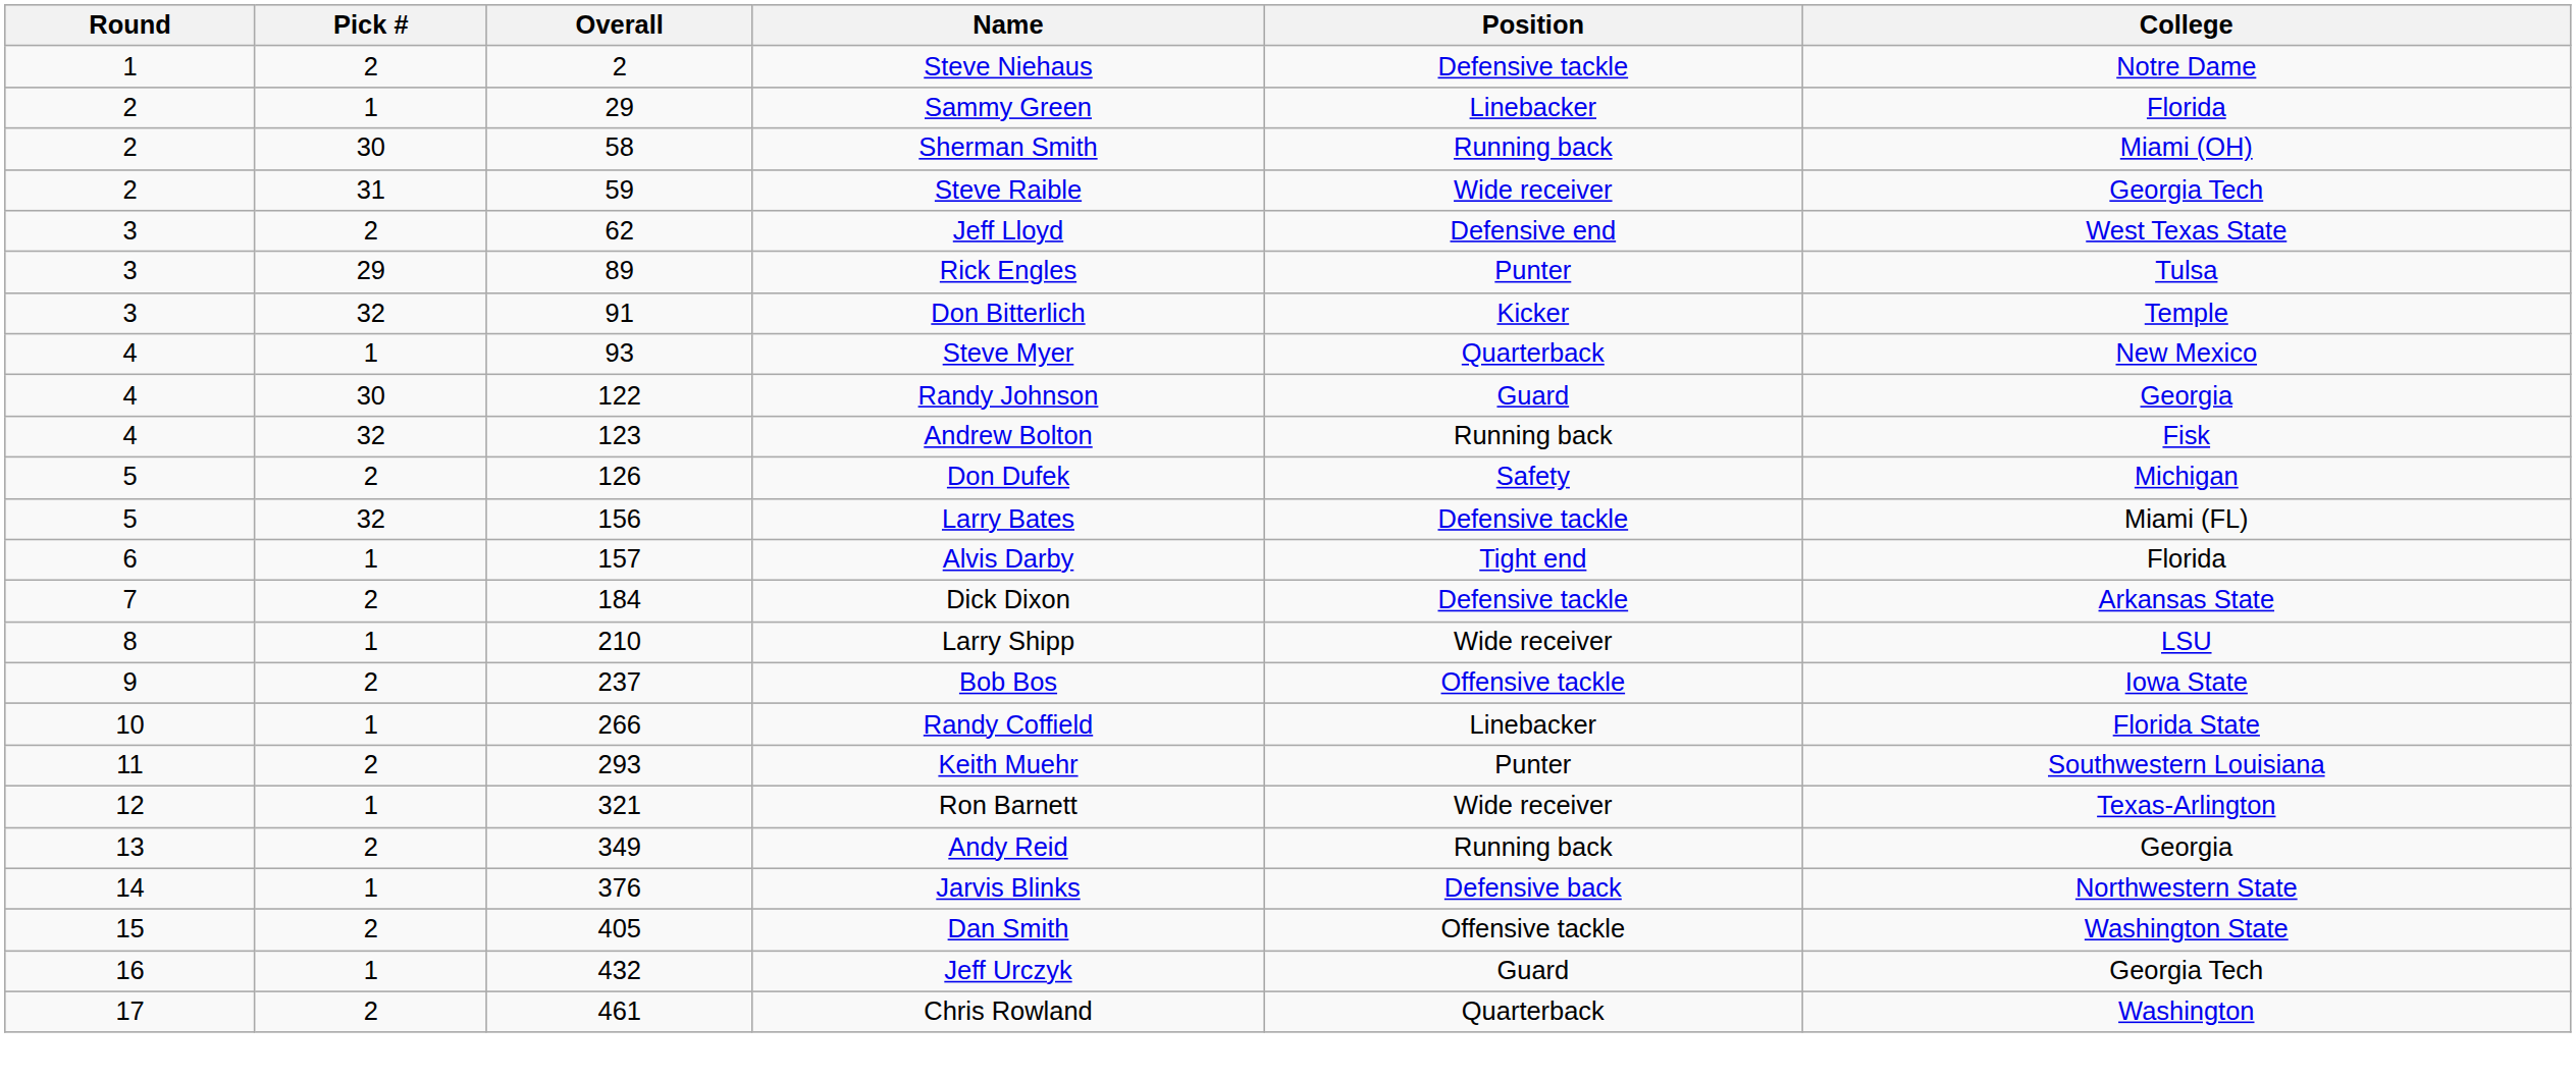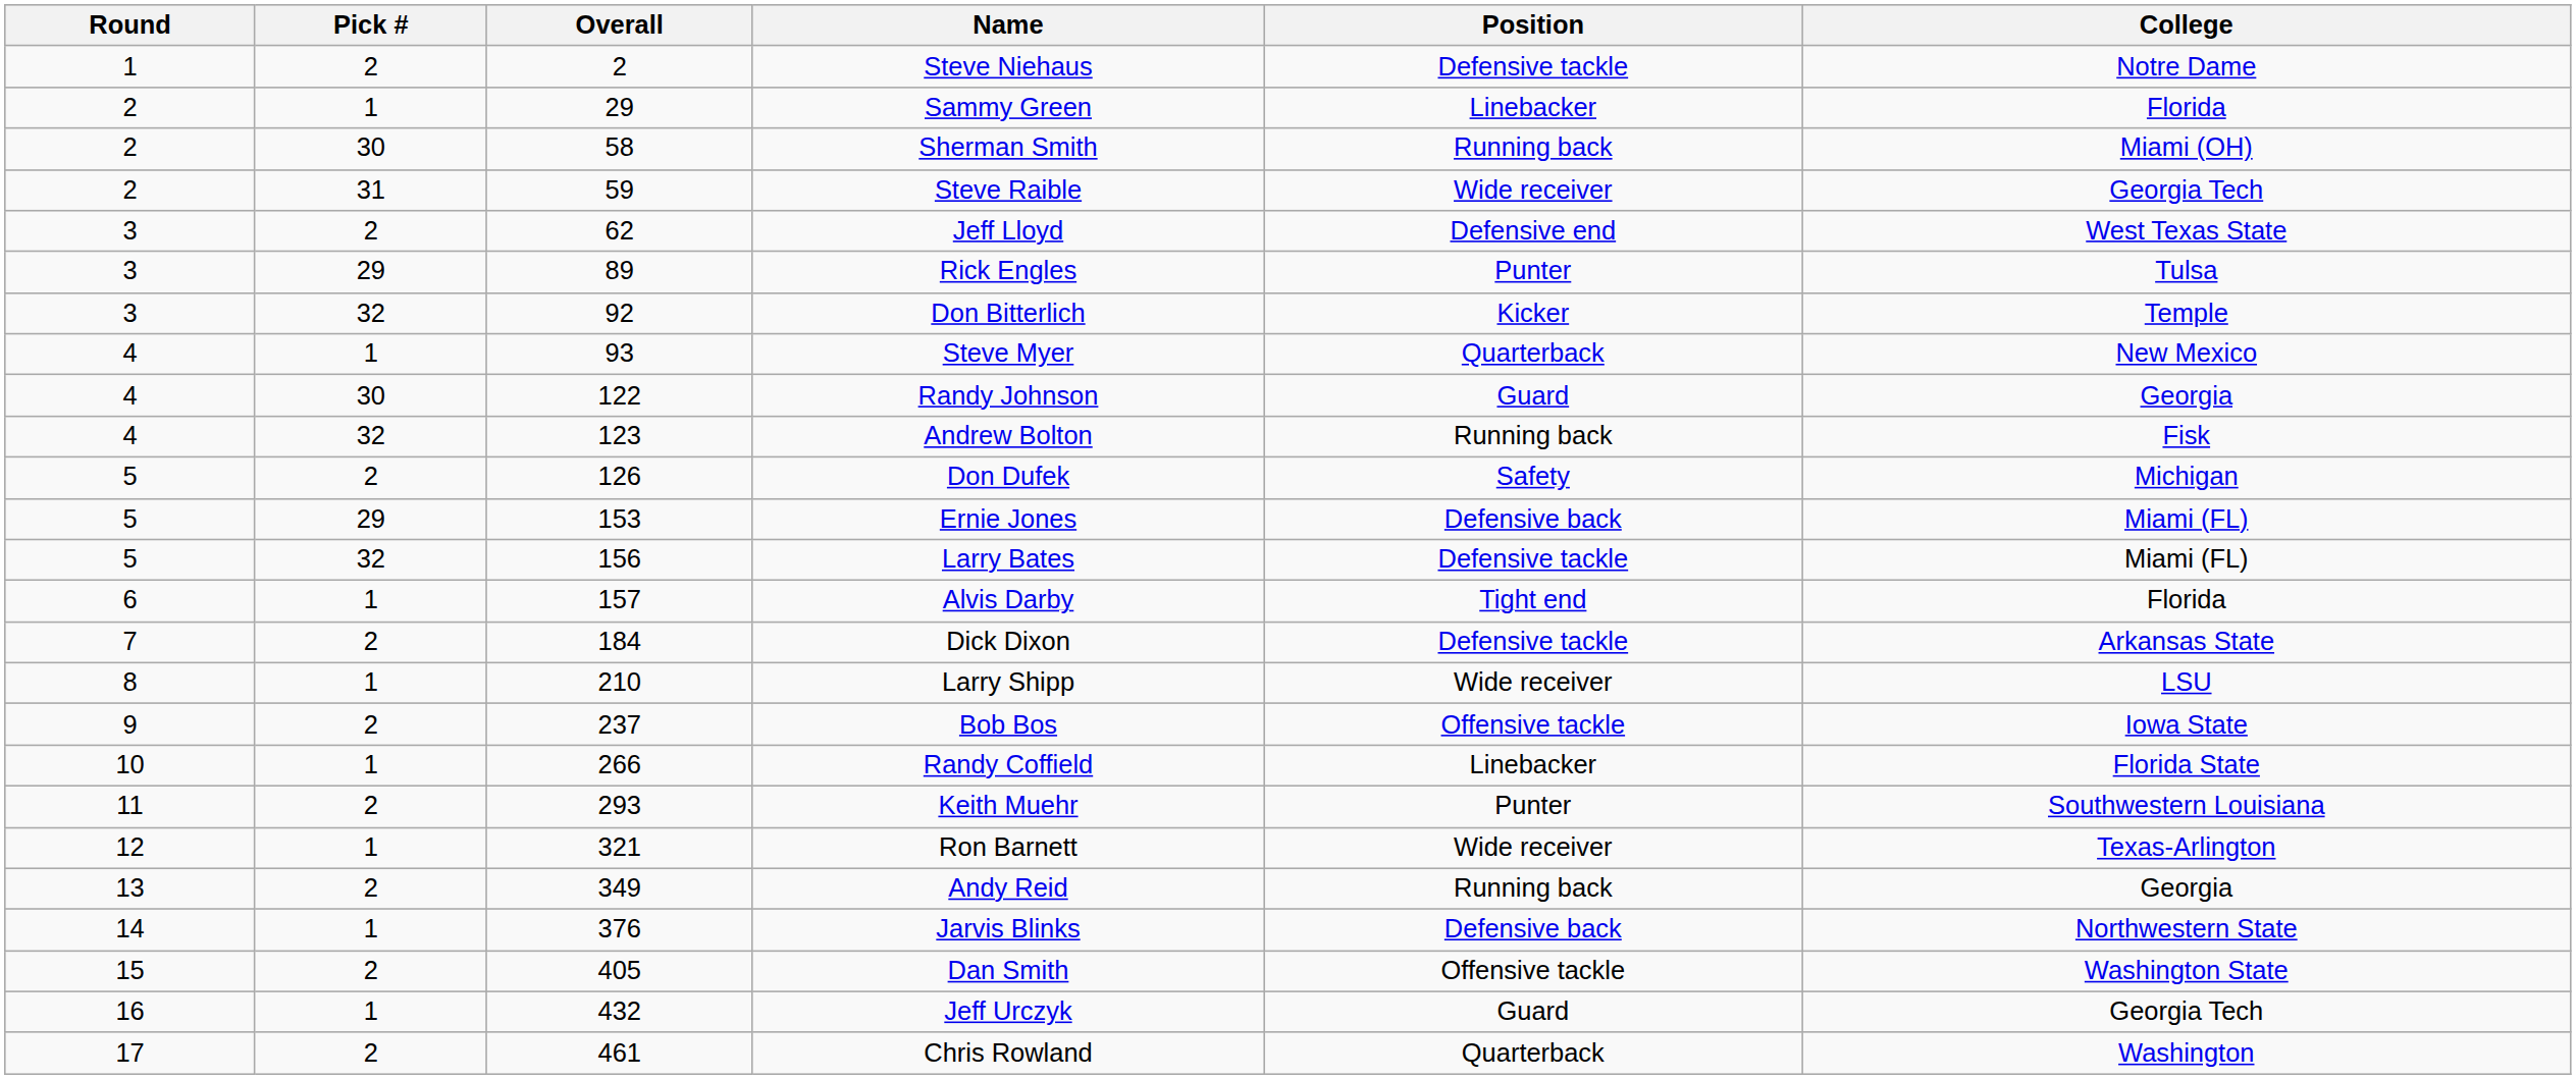 <table class="wikitable sortable sortable" style="width: 100%; text-align:center">
 <tr>
 <th>Round</th>
 <th>Pick #</th>
 <th>Overall</th>
 <th>Name</th>
 <th>Position</th>
 <th>College</th>
 </tr>
 <tr>
 <td>1</td>
 <td>2</td>
 <td>2</td>
 <td><a href='#'>Steve Niehaus</a></td>
 <td><a href='#'>Defensive tackle</a></td>
 <td><a href='#'>Notre Dame</a></td>
 </tr>
 <tr>
 <td>2</td>
 <td>1</td>
 <td>29</td>
 <td><a href='#'>Sammy Green</a></td>
 <td><a href='#'>Linebacker</a></td>
 <td><a href='#'>Florida</a></td>
 </tr>
 <tr>
 <td>2</td>
 <td>30</td>
 <td>58</td>
 <td><a href='#'>Sherman Smith</a></td>
 <td><a href='#'>Running back</a></td>
 <td><a href='#'>Miami (OH)</a></td>
 </tr>
 <tr>
 <td>2</td>
 <td>31</td>
 <td>59</td>
 <td><a href='#'>Steve Raible</a></td>
 <td><a href='#'>Wide receiver</a></td>
 <td><a href='#'>Georgia Tech</a></td>
 </tr>
 <tr>
 <td>3</td>
 <td>2</td>
 <td>62</td>
 <td><a href='#'>Jeff Lloyd</a></td>
 <td><a href='#'>Defensive end</a></td>
 <td><a href='#'>West Texas State</a></td>
 </tr>
 <tr>
 <td>3</td>
 <td>29</td>
 <td>89</td>
 <td><a href='#'>Rick Engles</a></td>
 <td><a href='#'>Punter</a></td>
 <td><a href='#'>Tulsa</a></td>
 </tr>
 <tr>
 <td>3</td>
 <td>32</td>
-<td>91</td>
+<td>92</td>
 <td><a href='#'>Don Bitterlich</a></td>
 <td><a href='#'>Kicker</a></td>
 <td><a href='#'>Temple</a></td>
 </tr>
 <tr>
 <td>4</td>
 <td>1</td>
 <td>93</td>
 <td><a href='#'>Steve Myer</a></td>
 <td><a href='#'>Quarterback</a></td>
 <td><a href='#'>New Mexico</a></td>
 </tr>
 <tr>
 <td>4</td>
 <td>30</td>
 <td>122</td>
 <td><a href='#'>Randy Johnson</a></td>
 <td><a href='#'>Guard</a></td>
 <td><a href='#'>Georgia</a></td>
 </tr>
 <tr>
 <td>4</td>
 <td>32</td>
 <td>123</td>
 <td><a href='#'>Andrew Bolton</a></td>
 <td>Running back</td>
 <td><a href='#'>Fisk</a></td>
 </tr>
 <tr>
 <td>5</td>
 <td>2</td>
 <td>126</td>
 <td><a href='#'>Don Dufek</a></td>
 <td><a href='#'>Safety</a></td>
 <td><a href='#'>Michigan</a></td>
+</tr>
+<tr>
+<td>5</td>
+<td>29</td>
+<td>153</td>
+<td><a href='#'>Ernie Jones</a></td>
+<td><a href='#'>Defensive back</a></td>
+<td><a href='#'>Miami (FL)</a></td>
 </tr>
 <tr>
 <td>5</td>
 <td>32</td>
 <td>156</td>
 <td><a href='#'>Larry Bates</a></td>
 <td><a href='#'>Defensive tackle</a></td>
 <td>Miami (FL)</td>
 </tr>
 <tr>
 <td>6</td>
 <td>1</td>
 <td>157</td>
 <td><a href='#'>Alvis Darby</a></td>
 <td><a href='#'>Tight end</a></td>
 <td>Florida</td>
 </tr>
 <tr>
 <td>7</td>
 <td>2</td>
 <td>184</td>
 <td>Dick Dixon</td>
 <td><a href='#'>Defensive tackle</a></td>
 <td><a href='#'>Arkansas State</a></td>
 </tr>
 <tr>
 <td>8</td>
 <td>1</td>
 <td>210</td>
 <td>Larry Shipp</td>
 <td>Wide receiver</td>
 <td><a href='#'>LSU</a></td>
 </tr>
 <tr>
 <td>9</td>
 <td>2</td>
 <td>237</td>
 <td><a href='#'>Bob Bos</a></td>
 <td><a href='#'>Offensive tackle</a></td>
 <td><a href='#'>Iowa State</a></td>
 </tr>
 <tr>
 <td>10</td>
 <td>1</td>
 <td>266</td>
 <td><a href='#'>Randy Coffield</a></td>
 <td>Linebacker</td>
 <td><a href='#'>Florida State</a></td>
 </tr>
 <tr>
 <td>11</td>
 <td>2</td>
 <td>293</td>
 <td><a href='#'>Keith Muehr</a></td>
 <td>Punter</td>
 <td><a href='#'>Southwestern Louisiana</a></td>
 </tr>
 <tr>
 <td>12</td>
 <td>1</td>
 <td>321</td>
 <td>Ron Barnett</td>
 <td>Wide receiver</td>
 <td><a href='#'>Texas-Arlington</a></td>
 </tr>
 <tr>
 <td>13</td>
 <td>2</td>
 <td>349</td>
 <td><a href='#'>Andy Reid</a></td>
 <td>Running back</td>
 <td>Georgia</td>
 </tr>
 <tr>
 <td>14</td>
 <td>1</td>
 <td>376</td>
 <td><a href='#'>Jarvis Blinks</a></td>
 <td><a href='#'>Defensive back</a></td>
 <td><a href='#'>Northwestern State</a></td>
 </tr>
 <tr>
 <td>15</td>
 <td>2</td>
 <td>405</td>
 <td><a href='#'>Dan Smith</a></td>
 <td>Offensive tackle</td>
 <td><a href='#'>Washington State</a></td>
 </tr>
 <tr>
 <td>16</td>
 <td>1</td>
 <td>432</td>
 <td><a href='#'>Jeff Urczyk</a></td>
 <td>Guard</td>
 <td>Georgia Tech</td>
 </tr>
 <tr>
 <td>17</td>
 <td>2</td>
 <td>461</td>
 <td>Chris Rowland</td>
 <td>Quarterback</td>
 <td><a href='#'>Washington</a></td>
 </tr>
 </table>
